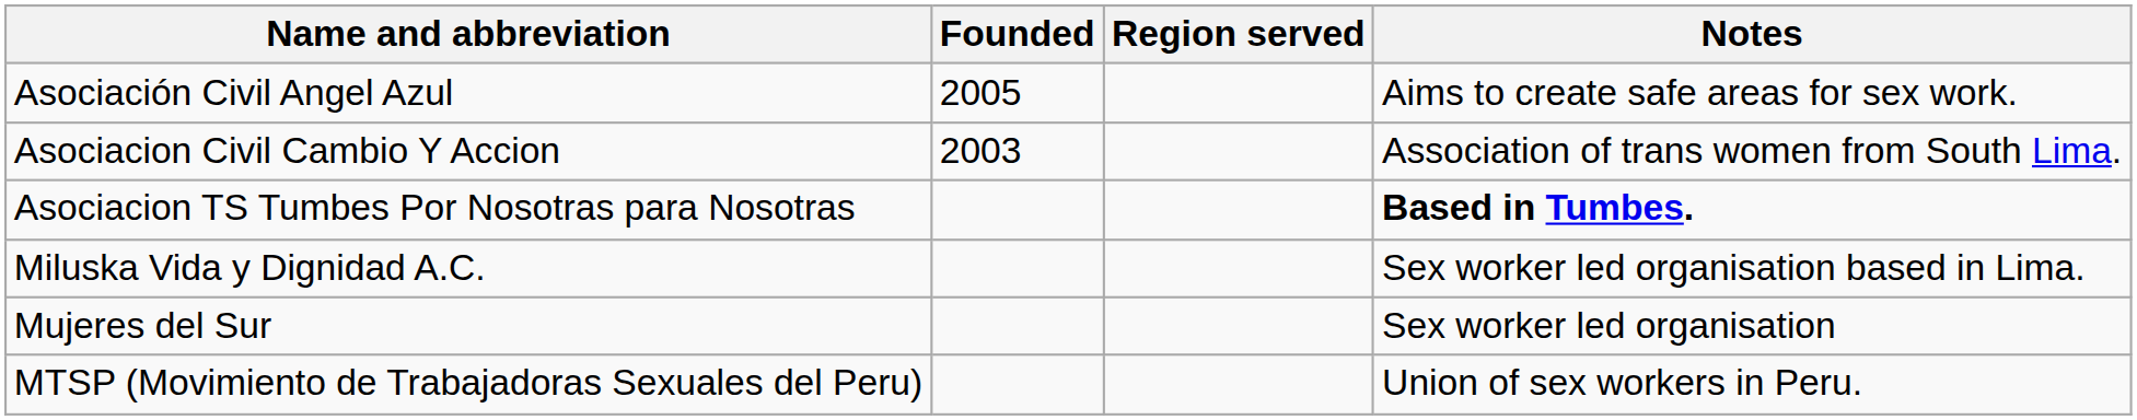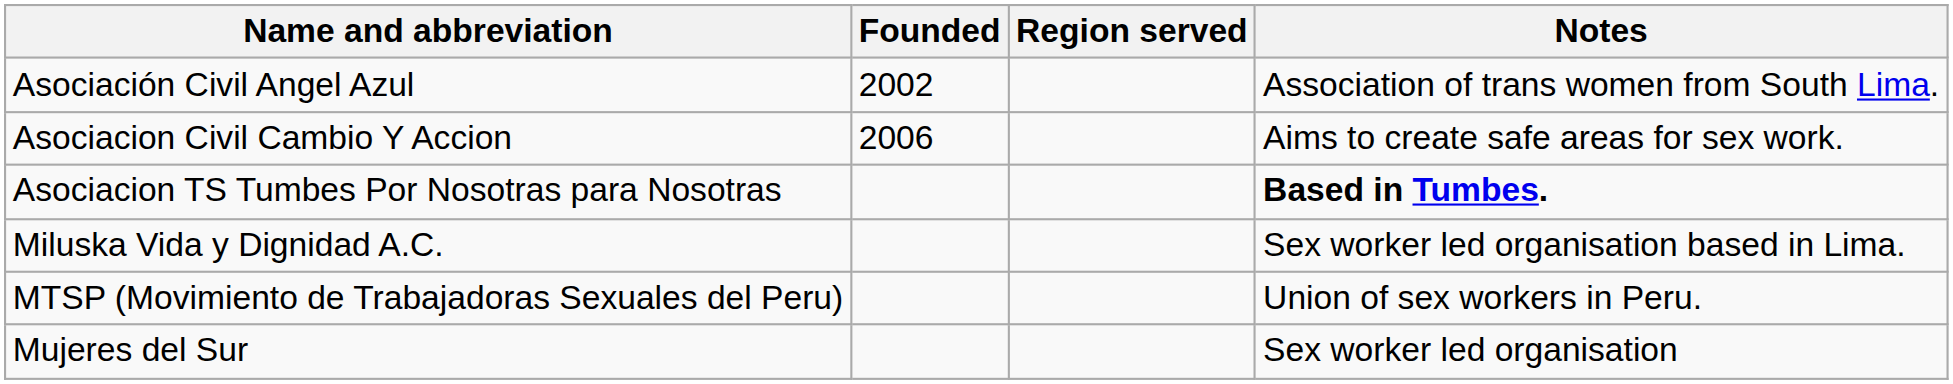 <table class="wikitable sortable">
 <tr>
 <th>Name and abbreviation</th>
 <th>Founded</th>
 <th>Region served</th>
 <th>Notes</th>
 </tr>
 <tr>
 <td>Asociación Civil Angel Azul</td>
-<td>2005</td>
+<td>2002</td>
 <td></td>
-<td>Aims to create safe areas for sex work.</td>
+<td>Association of trans women from South <a href='#'>Lima</a>.</td>
 </tr>
 <tr>
 <td>Asociacion Civil Cambio Y Accion</td>
-<td>2003</td>
+<td>2006</td>
 <td></td>
-<td>Association of trans women from South <a href='#'>Lima</a>.</td>
+<td>Aims to create safe areas for sex work.</td>
 </tr>
 <tr>
 <td>Asociacion TS Tumbes Por Nosotras para Nosotras</td>
 <td></td>
 <td></td>
 <td><strong>Based in <a href='#'>Tumbes</a>.</strong></td>
 </tr>
 <tr>
 <td>Miluska Vida y Dignidad A.C.</td>
 <td></td>
 <td></td>
 <td>Sex worker led organisation based in Lima.</td>
 </tr>
 <tr>
+<td>MTSP (Movimiento de Trabajadoras Sexuales del Peru)</td>
+<td></td>
+<td></td>
+<td>Union of sex workers in Peru.</td>
+</tr>
+<tr>
 <td>Mujeres del Sur</td>
 <td></td>
 <td></td>
 <td>Sex worker led organisation</td>
 </tr>
-<tr>
-<td>MTSP (Movimiento de Trabajadoras Sexuales del Peru)</td>
-<td></td>
-<td></td>
-<td>Union of sex workers in Peru.</td>
-</tr>
 </table>
